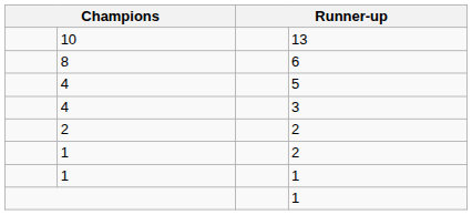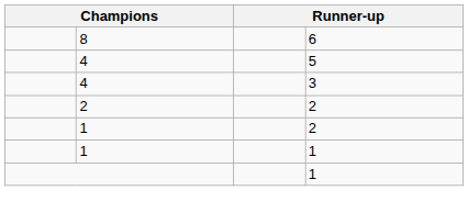 <table class="sortable wikitable">
 <tr>
 <th colspan=2 width="250">Champions</th>
 <th colspan=2 width="250">Runner-up</th>
-</tr>
-<tr>
-<td></td>
-<td>10</td>
-<td></td>
-<td>13</td>
 </tr>
 <tr>
 <td></td>
 <td>8</td>
 <td></td>
 <td>6</td>
 </tr>
 <tr>
 <td></td>
 <td>4</td>
 <td></td>
 <td>5</td>
 </tr>
 <tr>
 <td></td>
 <td>4</td>
 <td></td>
 <td>3</td>
 </tr>
 <tr>
 <td></td>
 <td>2</td>
 <td></td>
 <td>2</td>
 </tr>
 <tr>
 <td></td>
 <td>1</td>
 <td></td>
 <td>2</td>
 </tr>
 <tr>
 <td></td>
 <td>1</td>
 <td></td>
 <td>1</td>
 </tr>
 <tr>
 <td rowspan=1 colspan=2 align="center"> </td>
 <td></td>
 <td>1</td>
 </tr>
 </table>
